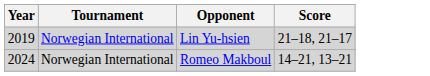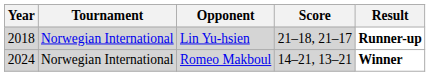 <table class="sortable wikitable" style="font-size: 90%;">
 <tr>
 <th>Year</th>
 <th>Tournament</th>
 <th>Opponent</th>
 <th>Score</th>
+<th>Result</th>
 </tr>
 <tr style="background:#D5D5D5">
-<td align="center">2019</td>
+<td align="center">2018</td>
 <td align="left"><a href='#'>Norwegian International</a></td>
 <td align="left"> <a href='#'>Lin Yu-hsien</a></td>
 <td align="left">21–18, 21–17</td>
+<td style="text-align:left; background:white"> <strong>Runner-up</strong></td>
 </tr>
 <tr style="background:#D5D5D5">
 <td align="center">2024</td>
 <td align="left">Norwegian International</td>
 <td align="left"> <a href='#'>Romeo Makboul</a></td>
 <td align="left">14–21, 13–21</td>
+<td style="text-align:left; background:white"> <strong>Winner</strong></td>
 </tr>
 </table>
